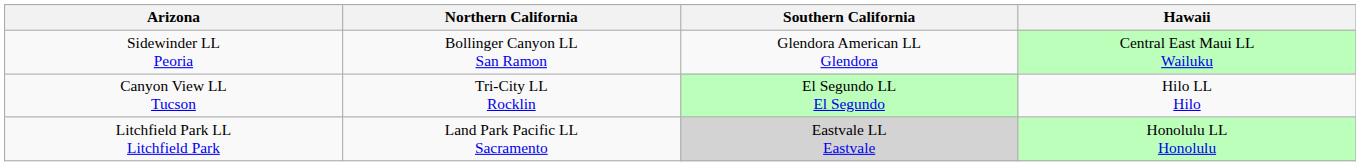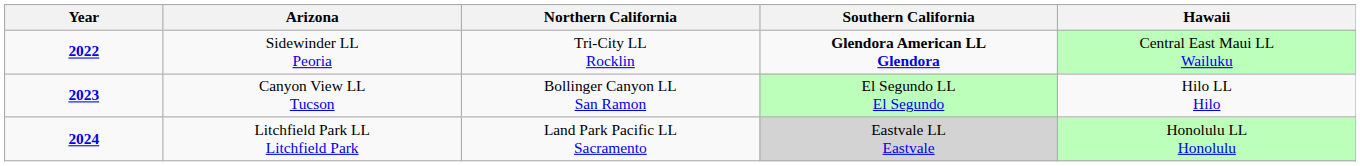 <table class="wikitable" width="100%" style="font-size:90%; text-align:center;">
 <tr>
+<th width="50">Year</th>
 <th width="100" align="center"> Arizona</th>
 <th width="100" align="center"> Northern California</th>
 <th width="100" align="center"> Southern California</th>
 <th width="100" align="center"> Hawaii</th>
 </tr>
 <tr>
+<td><strong><a href='#'>2022</a></strong></td>
 <td>Sidewinder LL<br><a href='#'>Peoria</a></td>
-<td>Bollinger Canyon LL<br><a href='#'>San Ramon</a></td>
-<td>Glendora American LL<br><a href='#'>Glendora</a></td>
+<td>Tri-City LL<br><a href='#'>Rocklin</a></td>
+<td><strong>Glendora American LL<br><a href='#'>Glendora</a></strong></td>
 <td style="background:#bfb;">Central East Maui LL<br><a href='#'>Wailuku</a></td>
 </tr>
 <tr>
+<td><strong><a href='#'>2023</a></strong></td>
 <td>Canyon View LL<br><a href='#'>Tucson</a></td>
-<td>Tri-City LL<br><a href='#'>Rocklin</a></td>
+<td>Bollinger Canyon LL<br><a href='#'>San Ramon</a></td>
 <td style="background:#bfb;">El Segundo LL<br><a href='#'>El Segundo</a></td>
 <td>Hilo LL<br><a href='#'>Hilo</a></td>
 </tr>
 <tr>
+<td><strong><a href='#'>2024</a></strong></td>
 <td>Litchfield Park LL<br><a href='#'>Litchfield Park</a></td>
 <td>Land Park Pacific LL<br><a href='#'>Sacramento</a></td>
 <td style="background: lightgrey;">Eastvale LL<br><a href='#'>Eastvale</a></td>
 <td style="background:#bfb;">Honolulu LL<br><a href='#'>Honolulu</a></td>
 </tr>
 </table>
